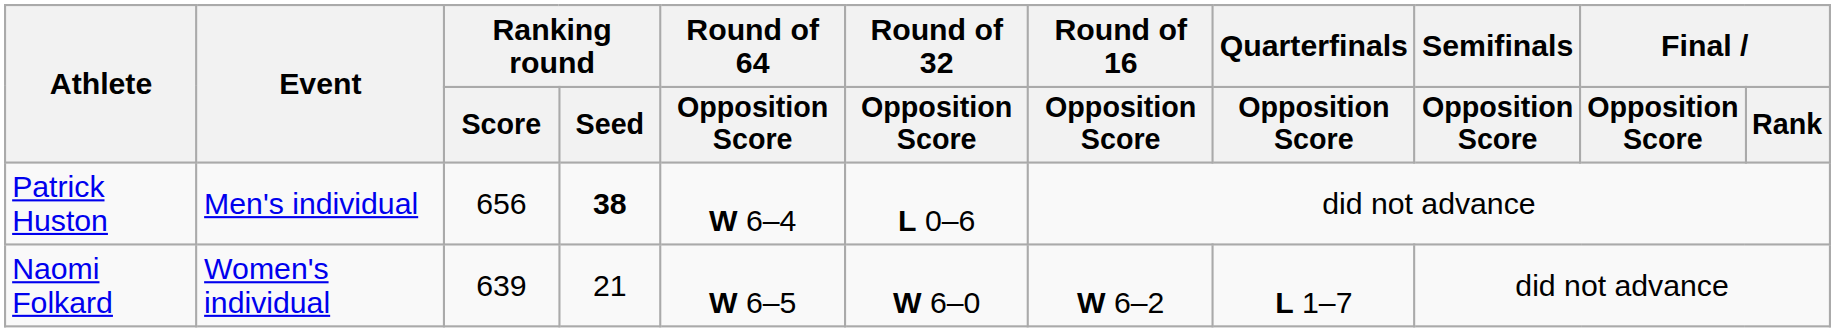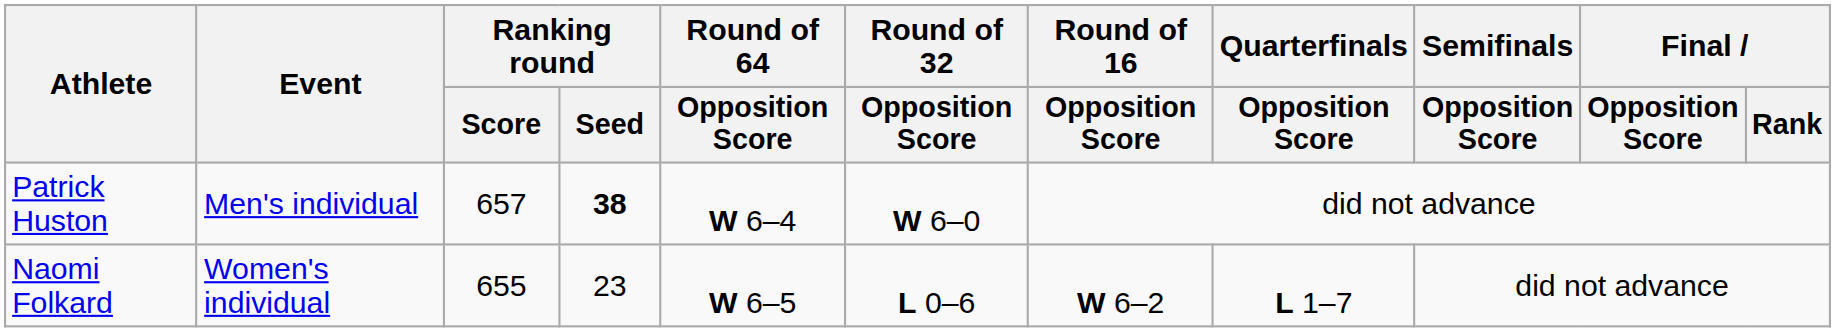 <table class="wikitable" style="font-size:90%">
 <tr>
 <th rowspan=2>Athlete</th>
 <th rowspan=2>Event</th>
 <th colspan="2">Ranking round</th>
 <th>Round of 64</th>
 <th>Round of 32</th>
 <th>Round of 16</th>
 <th>Quarterfinals</th>
 <th>Semifinals</th>
 <th colspan="2">Final / </th>
 </tr>
 <tr style="font-size:95%">
 <th>Score</th>
 <th>Seed</th>
 <th>Opposition<br>Score</th>
 <th>Opposition<br>Score</th>
 <th>Opposition<br>Score</th>
 <th>Opposition<br>Score</th>
 <th>Opposition<br>Score</th>
 <th>Opposition<br>Score</th>
 <th>Rank</th>
 </tr>
 <tr align=center>
 <td align=left><a href='#'>Patrick Huston</a></td>
 <td align=left><a href='#'>Men's individual</a></td>
-<td>656</td>
+<td>657</td>
 <td><strong>38</strong></td>
 <td><br><strong>W</strong> 6–4</td>
-<td><br><strong>L</strong> 0–6</td>
+<td><br><strong>W</strong> 6–0</td>
 <td colspan=5>did not advance</td>
 </tr>
 <tr align=center>
 <td align=left><a href='#'>Naomi Folkard</a></td>
 <td align=left><a href='#'>Women's individual</a></td>
-<td>639</td>
-<td>21</td>
+<td>655</td>
+<td>23</td>
 <td><br><strong>W</strong> 6–5</td>
-<td><br><strong>W</strong> 6–0</td>
+<td><br><strong>L</strong> 0–6</td>
 <td><br> <strong>W</strong> 6–2</td>
 <td><br><strong>L</strong> 1–7</td>
 <td colspan=3>did not advance</td>
 </tr>
 </table>
